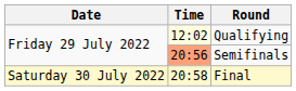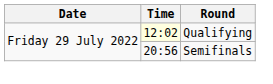 <table class="wikitable">
 <tr>
 <th>Date</th>
 <th>Time</th>
 <th>Round</th>
 </tr>
 <tr>
 <td rowspan=2>Friday 29 July 2022</td>
 <td style="background: lightyellow;">12:02</td>
 <td>Qualifying</td>
 </tr>
 <tr>
-<td style="background: lightsalmon;">20:56</td>
+<td>20:56</td>
 <td>Semifinals</td>
 </tr>
-<tr>
-<td style=background:lemonchiffon>Saturday 30 July 2022</td>
-<td style=background:lemonchiffon>20:58</td>
-<td style=background:lemonchiffon>Final</td>
-</tr>
 </table>
